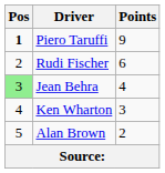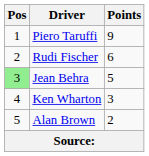 <table class="wikitable" style="font-size: 95%;">
 <tr>
 <th>Pos</th>
 <th>Driver</th>
 <th>Points</th>
 </tr>
 <tr>
-<td align="center"><strong>1</strong></td>
+<td align="center">1</td>
 <td> <a href='#'>Piero Taruffi</a></td>
 <td align="left">9</td>
 </tr>
 <tr>
 <td align="center">2</td>
 <td> <a href='#'>Rudi Fischer</a></td>
 <td align="left">6</td>
 </tr>
 <tr>
 <td align="center" style="background: lightgreen;">3</td>
 <td> <a href='#'>Jean Behra</a></td>
-<td align="left">4</td>
+<td align="left">5</td>
 </tr>
 <tr>
 <td align="center">4</td>
 <td> <a href='#'>Ken Wharton</a></td>
 <td align="left">3</td>
 </tr>
 <tr>
 <td align="center">5</td>
 <td> <a href='#'>Alan Brown</a></td>
 <td align="left">2</td>
 </tr>
 <tr>
 <th colspan=3>Source: </th>
 </tr>
 </table>
